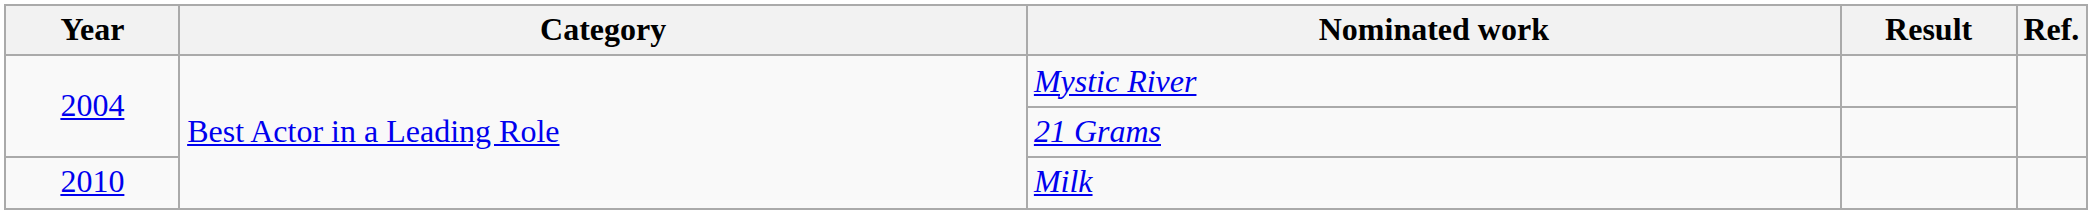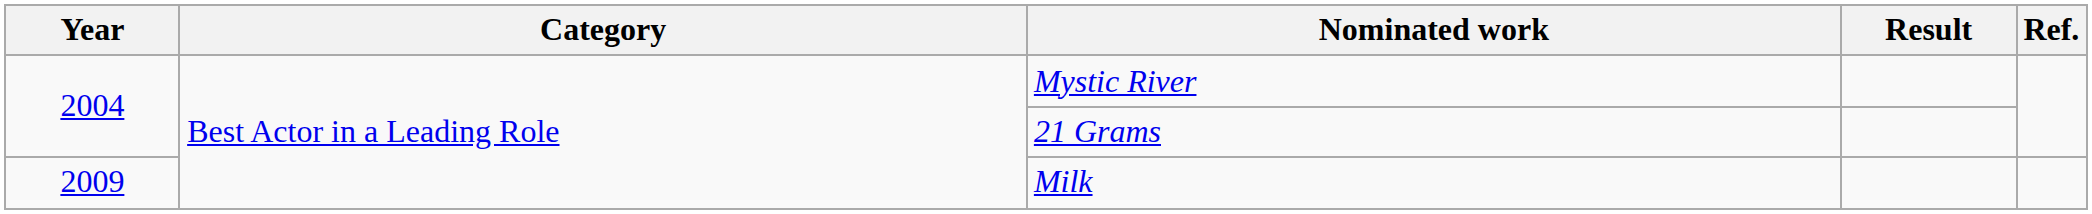 <table class=wikitable>
 <tr>
 <th scope="col" style="width:5em;">Year</th>
 <th scope="col" style="width:26em;">Category</th>
 <th scope="col" style="width:25em;">Nominated work</th>
 <th scope="col" style="width:5em;">Result</th>
 <th>Ref.</th>
 </tr>
 <tr>
 <td style="text-align:center;", rowspan=2><a href='#'>2004</a></td>
 <td rowspan=3><a href='#'>Best Actor in a Leading Role</a></td>
 <td><em><a href='#'>Mystic River</a></em></td>
 <td></td>
 <td rowspan=2></td>
 </tr>
 <tr>
 <td><em><a href='#'>21 Grams</a></em></td>
 <td></td>
 </tr>
 <tr>
-<td style="text-align:center;"><a href='#'>2010</a></td>
+<td style="text-align:center;"><a href='#'>2009</a></td>
 <td><em><a href='#'>Milk</a></em></td>
 <td></td>
 <td></td>
 </tr>
 <tr>
 </tr>
 </table>
